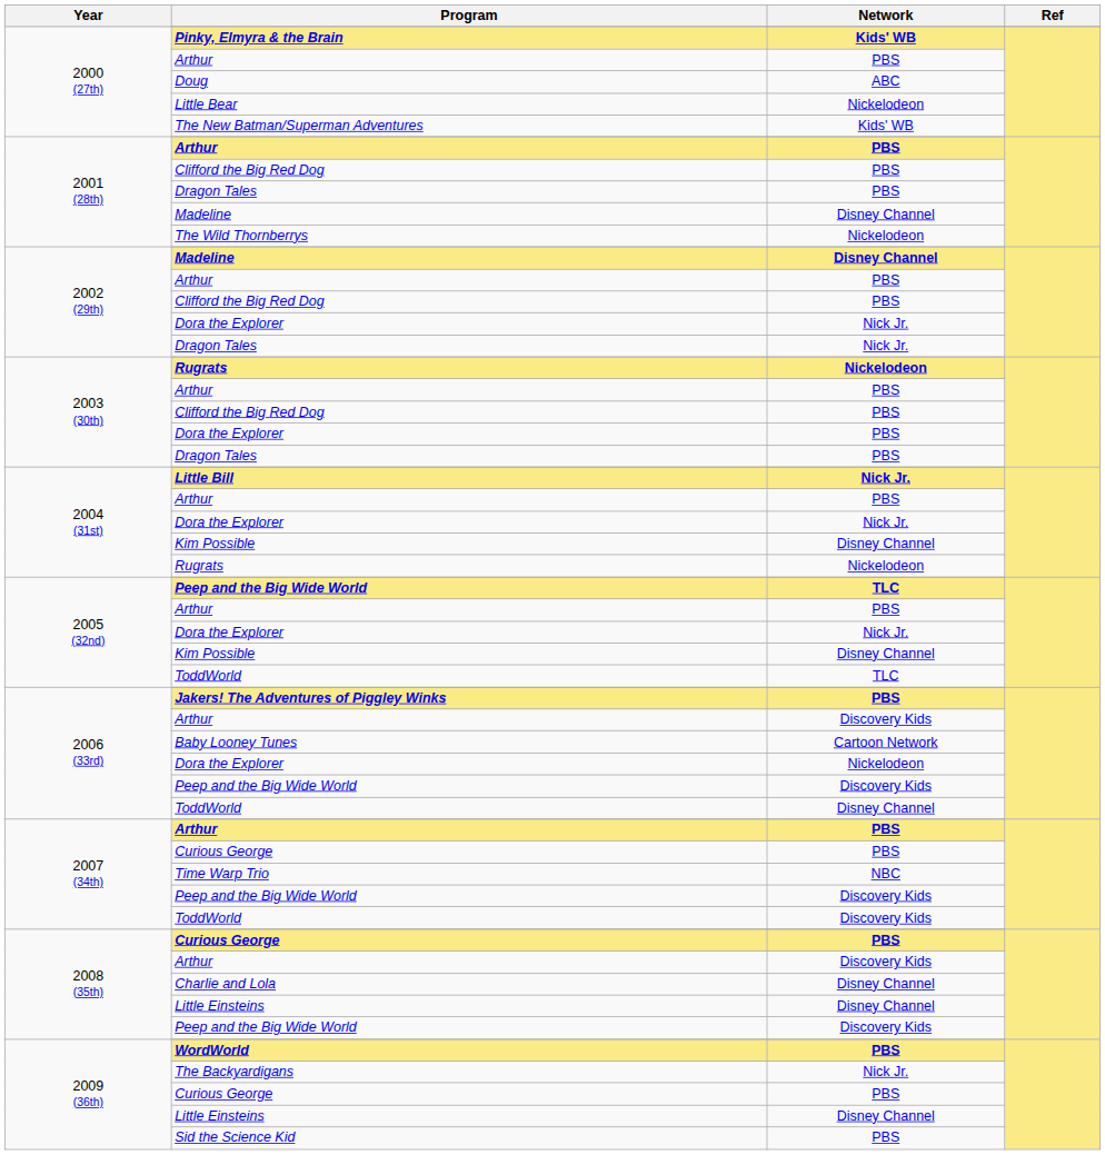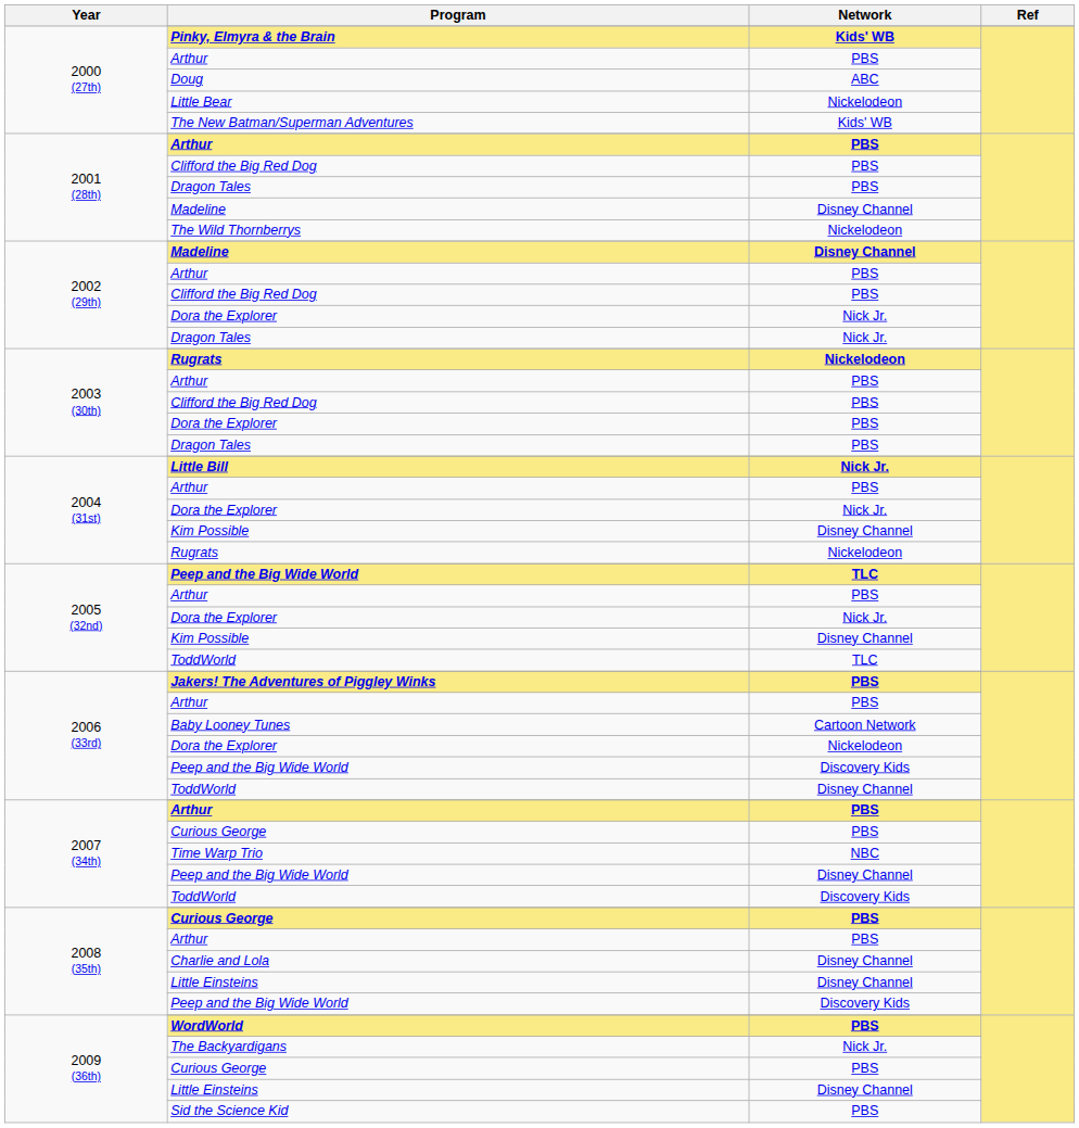 <table class="wikitable" style="width:100%">
 <tr style="background:#bebebe;">
 <th style="width:7%;">Year</th>
 <th style="width:25%;">Program</th>
 <th style="width:10%;">Network</th>
 <th style="width:4%;">Ref</th>
 </tr>
 <tr>
 <td rowspan=6 style="text-align:center">2000 <br><small><a href='#'>(27th)</a></small></td>
 </tr>
 <tr style="background:#FAEB86">
 <td><strong><em><a href='#'>Pinky, Elmyra & the Brain</a></em></strong></td>
 <td style="text-align:center;"><strong><a href='#'>Kids' WB</a></strong></td>
 <td rowspan=6 style="text-align:center;"></td>
 </tr>
 <tr>
 <td><em><a href='#'>Arthur</a></em></td>
 <td style="text-align:center;"><a href='#'>PBS</a></td>
 </tr>
 <tr>
 <td><em><a href='#'>Doug</a></em></td>
 <td style="text-align:center;"><a href='#'>ABC</a></td>
 </tr>
 <tr>
 <td><em><a href='#'>Little Bear</a></em></td>
 <td style="text-align:center;"><a href='#'>Nickelodeon</a></td>
 </tr>
 <tr>
 <td><em><a href='#'>The New Batman/Superman Adventures</a></em></td>
 <td style="text-align:center;"><a href='#'>Kids' WB</a></td>
 </tr>
 <tr>
 <td rowspan=6 style="text-align:center">2001 <br><small><a href='#'>(28th)</a></small></td>
 </tr>
 <tr style="background:#FAEB86">
 <td><strong><em><a href='#'>Arthur</a></em></strong></td>
 <td style="text-align:center;"><strong><a href='#'>PBS</a></strong></td>
 <td rowspan=6 style="text-align:center;"></td>
 </tr>
 <tr>
 <td><em><a href='#'>Clifford the Big Red Dog</a></em></td>
 <td style="text-align:center;"><a href='#'>PBS</a></td>
 </tr>
 <tr>
 <td><em><a href='#'>Dragon Tales</a></em></td>
 <td style="text-align:center;"><a href='#'>PBS</a></td>
 </tr>
 <tr>
 <td><em><a href='#'>Madeline</a></em></td>
 <td style="text-align:center;"><a href='#'>Disney Channel</a></td>
 </tr>
 <tr>
 <td><em><a href='#'>The Wild Thornberrys</a></em></td>
 <td style="text-align:center;"><a href='#'>Nickelodeon</a></td>
 </tr>
 <tr>
 <td rowspan=6 style="text-align:center">2002 <br><small><a href='#'>(29th)</a></small></td>
 </tr>
 <tr style="background:#FAEB86">
 <td><strong><em><a href='#'>Madeline</a></em></strong></td>
 <td style="text-align:center;"><strong><a href='#'>Disney Channel</a></strong></td>
 <td rowspan=6 style="text-align:center;"></td>
 </tr>
 <tr>
 <td><em><a href='#'>Arthur</a></em></td>
 <td style="text-align:center;"><a href='#'>PBS</a></td>
 </tr>
 <tr>
 <td><em><a href='#'>Clifford the Big Red Dog</a></em></td>
 <td style="text-align:center;"><a href='#'>PBS</a></td>
 </tr>
 <tr>
 <td><em><a href='#'>Dora the Explorer</a></em></td>
 <td style="text-align:center;"><a href='#'>Nick Jr.</a></td>
 </tr>
 <tr>
 <td><em><a href='#'>Dragon Tales</a></em></td>
 <td style="text-align:center;"><a href='#'>Nick Jr.</a></td>
 </tr>
 <tr>
 <td rowspan=6 style="text-align:center">2003 <br><small><a href='#'>(30th)</a></small></td>
 </tr>
 <tr style="background:#FAEB86">
 <td><strong><em><a href='#'>Rugrats</a></em></strong></td>
 <td style="text-align:center;"><strong><a href='#'>Nickelodeon</a></strong></td>
 <td rowspan=6 style="text-align:center;"></td>
 </tr>
 <tr>
 <td><em><a href='#'>Arthur</a></em></td>
 <td style="text-align:center;"><a href='#'>PBS</a></td>
 </tr>
 <tr>
 <td><em><a href='#'>Clifford the Big Red Dog</a></em></td>
 <td style="text-align:center;"><a href='#'>PBS</a></td>
 </tr>
 <tr>
 <td><em><a href='#'>Dora the Explorer</a></em></td>
 <td style="text-align:center;"><a href='#'>PBS</a></td>
 </tr>
 <tr>
 <td><em><a href='#'>Dragon Tales</a></em></td>
 <td style="text-align:center;"><a href='#'>PBS</a></td>
 </tr>
 <tr>
 <td rowspan=6 style="text-align:center">2004 <br><small><a href='#'>(31st)</a></small></td>
 </tr>
 <tr style="background:#FAEB86">
 <td><strong><em><a href='#'>Little Bill</a></em></strong></td>
 <td style="text-align:center;"><strong><a href='#'>Nick Jr.</a></strong></td>
 <td rowspan=6 style="text-align:center;"></td>
 </tr>
 <tr>
 <td><em><a href='#'>Arthur</a></em></td>
 <td style="text-align:center;"><a href='#'>PBS</a></td>
 </tr>
 <tr>
 <td><em><a href='#'>Dora the Explorer</a></em></td>
 <td style="text-align:center;"><a href='#'>Nick Jr.</a></td>
 </tr>
 <tr>
 <td><em><a href='#'>Kim Possible</a></em></td>
 <td style="text-align:center;"><a href='#'>Disney Channel</a></td>
 </tr>
 <tr>
 <td><em><a href='#'>Rugrats</a></em></td>
 <td style="text-align:center;"><a href='#'>Nickelodeon</a></td>
 </tr>
 <tr>
 <td rowspan=6 style="text-align:center">2005 <br><small><a href='#'>(32nd)</a></small></td>
 </tr>
 <tr style="background:#FAEB86">
 <td><strong><em><a href='#'>Peep and the Big Wide World</a></em></strong></td>
 <td style="text-align:center;"><strong><a href='#'>TLC</a></strong></td>
 <td rowspan=6 style="text-align:center;"></td>
 </tr>
 <tr>
 <td><em><a href='#'>Arthur</a></em></td>
 <td style="text-align:center;"><a href='#'>PBS</a></td>
 </tr>
 <tr>
 <td><em><a href='#'>Dora the Explorer</a></em></td>
 <td style="text-align:center;"><a href='#'>Nick Jr.</a></td>
 </tr>
 <tr>
 <td><em><a href='#'>Kim Possible</a></em></td>
 <td style="text-align:center;"><a href='#'>Disney Channel</a></td>
 </tr>
 <tr>
 <td><em><a href='#'>ToddWorld</a></em></td>
 <td style="text-align:center;"><a href='#'>TLC</a></td>
 </tr>
 <tr>
 <td rowspan=7 style="text-align:center">2006 <br><small><a href='#'>(33rd)</a></small></td>
 </tr>
 <tr style="background:#FAEB86">
 <td><strong><em><a href='#'>Jakers! The Adventures of Piggley Winks</a></em></strong></td>
 <td style="text-align:center;"><strong><a href='#'>PBS</a></strong></td>
 <td rowspan=7 style="text-align:center;"></td>
 </tr>
 <tr>
 <td><em><a href='#'>Arthur</a></em></td>
-<td style="text-align:center;"><a href='#'>Discovery Kids</a></td>
+<td style="text-align:center;"><a href='#'>PBS</a></td>
 </tr>
 <tr>
 <td><em><a href='#'>Baby Looney Tunes</a></em></td>
 <td style="text-align:center;"><a href='#'>Cartoon Network</a></td>
 </tr>
 <tr>
 <td><em><a href='#'>Dora the Explorer</a></em></td>
 <td style="text-align:center;"><a href='#'>Nickelodeon</a></td>
 </tr>
 <tr>
 <td><em><a href='#'>Peep and the Big Wide World</a></em></td>
 <td style="text-align:center;"><a href='#'>Discovery Kids</a></td>
 </tr>
 <tr>
 <td><em><a href='#'>ToddWorld</a></em></td>
 <td style="text-align:center;"><a href='#'>Disney Channel</a></td>
 </tr>
 <tr>
 <td rowspan=6 style="text-align:center">2007 <br><small><a href='#'>(34th)</a></small></td>
 </tr>
 <tr style="background:#FAEB86">
 <td><strong><em><a href='#'>Arthur</a></em></strong></td>
 <td style="text-align:center;"><strong><a href='#'>PBS</a></strong></td>
 <td rowspan=6 style="text-align:center;"></td>
 </tr>
 <tr>
 <td><em><a href='#'>Curious George</a></em></td>
 <td style="text-align:center;"><a href='#'>PBS</a></td>
 </tr>
 <tr>
 <td><em><a href='#'>Time Warp Trio</a></em></td>
 <td style="text-align:center;"><a href='#'>NBC</a></td>
 </tr>
 <tr>
 <td><em><a href='#'>Peep and the Big Wide World</a></em></td>
-<td style="text-align:center;"><a href='#'>Discovery Kids</a></td>
+<td style="text-align:center;"><a href='#'>Disney Channel</a></td>
 </tr>
 <tr>
 <td><em><a href='#'>ToddWorld</a></em></td>
 <td style="text-align:center;"><a href='#'>Discovery Kids</a></td>
 </tr>
 <tr>
 <td rowspan=6 style="text-align:center">2008 <br><small><a href='#'>(35th)</a></small></td>
 </tr>
 <tr style="background:#FAEB86">
 <td><strong><em><a href='#'>Curious George</a></em></strong></td>
 <td style="text-align:center;"><strong><a href='#'>PBS</a></strong></td>
 <td rowspan=6 style="text-align:center;"></td>
 </tr>
 <tr>
 <td><em><a href='#'>Arthur</a></em></td>
-<td style="text-align:center;"><a href='#'>Discovery Kids</a></td>
+<td style="text-align:center;"><a href='#'>PBS</a></td>
 </tr>
 <tr>
 <td><em><a href='#'>Charlie and Lola</a></em></td>
 <td style="text-align:center;"><a href='#'>Disney Channel</a></td>
 </tr>
 <tr>
 <td><em><a href='#'>Little Einsteins</a></em></td>
 <td style="text-align:center;"><a href='#'>Disney Channel</a></td>
 </tr>
 <tr>
 <td><em><a href='#'>Peep and the Big Wide World</a></em></td>
 <td style="text-align:center;"><a href='#'>Discovery Kids</a></td>
 </tr>
 <tr>
 <td rowspan=6 style="text-align:center">2009 <br><small><a href='#'>(36th)</a></small></td>
 </tr>
 <tr style="background:#FAEB86">
 <td><strong><em><a href='#'>WordWorld</a></em></strong></td>
 <td style="text-align:center;"><strong><a href='#'>PBS</a></strong></td>
 <td rowspan=6 style="text-align:center;"></td>
 </tr>
 <tr>
 <td><em><a href='#'>The Backyardigans</a></em></td>
 <td style="text-align:center;"><a href='#'>Nick Jr.</a></td>
 </tr>
 <tr>
 <td><em><a href='#'>Curious George</a></em></td>
 <td style="text-align:center;"><a href='#'>PBS</a></td>
 </tr>
 <tr>
 <td><em><a href='#'>Little Einsteins</a></em></td>
 <td style="text-align:center;"><a href='#'>Disney Channel</a></td>
 </tr>
 <tr>
 <td><em><a href='#'>Sid the Science Kid</a></em></td>
 <td style="text-align:center;"><a href='#'>PBS</a></td>
 </tr>
 </table>
